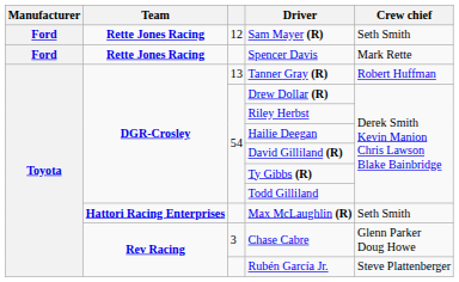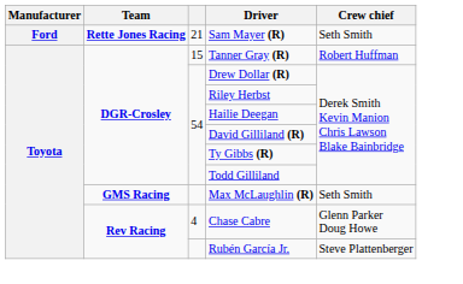 <table class="wikitable" style="font-size: 95%;">
 <tr>
 <th>Manufacturer</th>
 <th>Team</th>
 <th></th>
 <th>Driver</th>
 <th>Crew chief</th>
 </tr>
 <tr>
 <th><a href='#'>Ford</a></th>
 <td style="text-align:center;"><strong><a href='#'>Rette Jones Racing</a></strong></td>
-<td>12</td>
+<td>21</td>
 <td><a href='#'>Sam Mayer</a> <strong>(R)</strong></td>
 <td>Seth Smith</td>
 </tr>
 <tr>
-<th><a href='#'>Ford</a></th>
-<td style="text-align:center;"><strong><a href='#'>Rette Jones Racing</a></strong></td>
-<td></td>
-<td><a href='#'>Spencer Davis</a></td>
-<td>Mark Rette</td>
-</tr>
-<tr>
 <th rowspan="10"><a href='#'>Toyota</a></th>
 <td rowspan="7" style="text-align:center;"><a href='#'><strong>DGR-Crosley</strong></a></td>
-<td>13</td>
+<td>15</td>
 <td><a href='#'>Tanner Gray</a> <strong>(R)</strong></td>
 <td><a href='#'>Robert Huffman</a></td>
 </tr>
 <tr>
 <td rowspan="6">54</td>
 <td><a href='#'>Drew Dollar</a> <strong>(R)</strong> <small></small></td>
 <td rowspan="6">Derek Smith <small></small><br><a href='#'>Kevin Manion</a> <small></small><br><a href='#'>Chris Lawson</a> <small></small><br><a href='#'>Blake Bainbridge</a> <small></small></td>
 </tr>
 <tr>
 <td><a href='#'>Riley Herbst</a> <small></small></td>
 </tr>
 <tr>
 <td><a href='#'>Hailie Deegan</a> <small></small></td>
 </tr>
 <tr>
 <td><a href='#'>David Gilliland</a> <strong>(R)</strong> <small></small></td>
 </tr>
 <tr>
 <td><a href='#'>Ty Gibbs</a> <strong>(R)</strong> <small></small></td>
 </tr>
 <tr>
 <td><a href='#'>Todd Gilliland</a> <small></small></td>
 </tr>
 <tr>
-<td style="text-align:center;"><strong><a href='#'>Hattori Racing Enterprises</a></strong></td>
+<td style="text-align:center;"><strong><a href='#'>GMS Racing</a></strong></td>
 <td></td>
 <td><a href='#'>Max McLaughlin</a> <strong>(R)</strong></td>
 <td>Seth Smith</td>
 </tr>
 <tr>
 <td rowspan="2" style="text-align:center;"><strong><a href='#'>Rev Racing</a></strong></td>
-<td>3</td>
+<td>4</td>
 <td><a href='#'>Chase Cabre</a></td>
 <td>Glenn Parker <small></small><br>Doug Howe <small></small></td>
 </tr>
 <tr>
 <td></td>
 <td><a href='#'>Rubén García Jr.</a></td>
 <td>Steve Plattenberger</td>
 </tr>
 </table>
